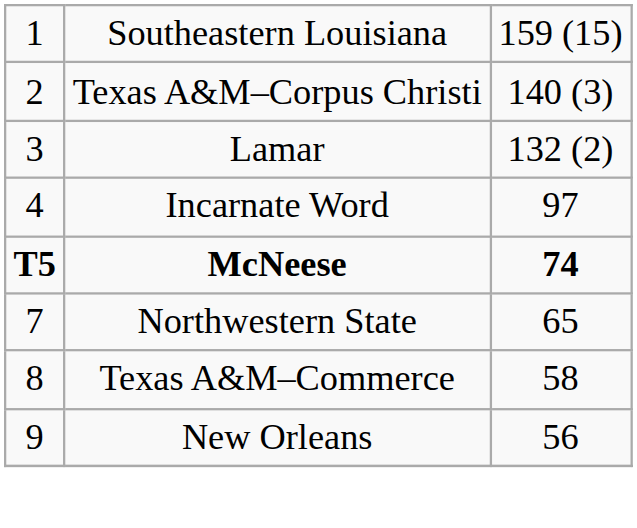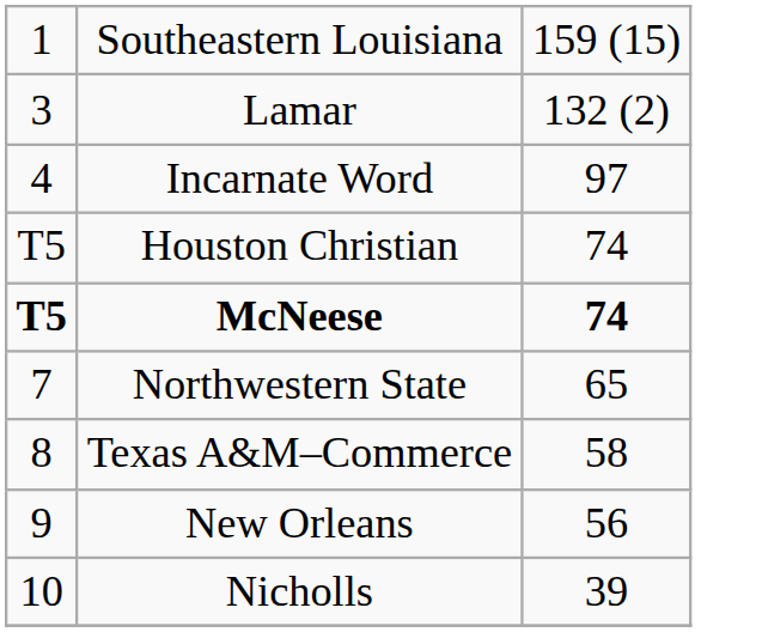 <table class="wikitable">
 <tr align="center">
 <td>1</td>
 <td>Southeastern Louisiana</td>
 <td>159 (15)</td>
-</tr>
-<tr align="center">
-<td>2</td>
-<td>Texas A&M–Corpus Christi</td>
-<td>140 (3)</td>
 </tr>
 <tr align="center">
 <td>3</td>
 <td>Lamar</td>
 <td>132 (2)</td>
 </tr>
 <tr align="center">
 <td>4</td>
 <td>Incarnate Word</td>
 <td>97</td>
+</tr>
+<tr align="center">
+<td>T5</td>
+<td>Houston Christian</td>
+<td>74</td>
 </tr>
 <tr align="center">
 <td><strong>T5</strong></td>
 <td><strong>McNeese</strong></td>
 <td><strong>74</strong></td>
 </tr>
 <tr align="center">
 <td>7</td>
 <td>Northwestern State</td>
 <td>65</td>
 </tr>
 <tr align="center">
 <td>8</td>
 <td>Texas A&M–Commerce</td>
 <td>58</td>
 </tr>
 <tr align="center">
 <td>9</td>
 <td>New Orleans</td>
 <td>56</td>
 </tr>
 <tr align="center">
+<td>10</td>
+<td>Nicholls</td>
+<td>39</td>
+</tr>
+<tr align="center">
 </tr>
 </table>
